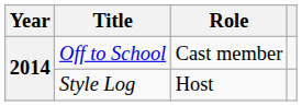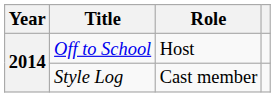 <table class="wikitable plainrowheaders sortable">
 <tr>
 <th scope="col">Year</th>
 <th scope="col">Title</th>
 <th scope="col">Role</th>
 <th scope="col" class="unsortable"></th>
 </tr>
 <tr>
 <th scope="row" rowspan="2">2014</th>
 <td><em><a href='#'>Off to School</a></em></td>
-<td>Cast member</td>
+<td>Host</td>
 <td style="text-align:center"></td>
 </tr>
 <tr>
 <td><em>Style Log</em></td>
-<td>Host</td>
+<td>Cast member</td>
 <td style="text-align:center"></td>
 </tr>
 </table>
